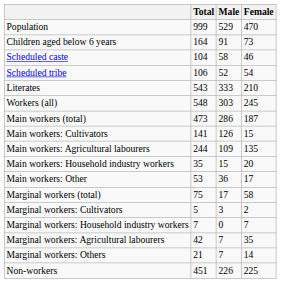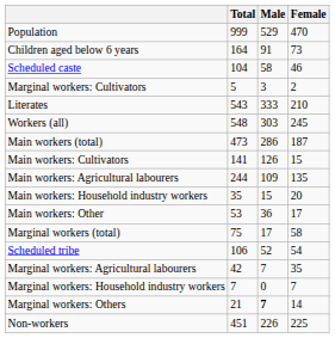 <table class="wikitable sortable">
 <tr>
 <th></th>
 <th>Total</th>
 <th>Male</th>
 <th>Female</th>
 </tr>
 <tr>
 <td>Population</td>
 <td>999</td>
 <td>529</td>
 <td>470</td>
 </tr>
 <tr>
 <td>Children aged below 6 years</td>
 <td>164</td>
 <td>91</td>
 <td>73</td>
 </tr>
 <tr>
 <td><a href='#'>Scheduled caste</a></td>
 <td>104</td>
 <td>58</td>
 <td>46</td>
 </tr>
 <tr>
-<td><a href='#'>Scheduled tribe</a></td>
-<td>106</td>
-<td>52</td>
-<td>54</td>
+<td>Marginal workers: Cultivators</td>
+<td>5</td>
+<td>3</td>
+<td>2</td>
 </tr>
 <tr>
 <td>Literates</td>
 <td>543</td>
 <td>333</td>
 <td>210</td>
 </tr>
 <tr>
 <td>Workers (all)</td>
 <td>548</td>
 <td>303</td>
 <td>245</td>
 </tr>
 <tr>
 <td>Main workers (total)</td>
 <td>473</td>
 <td>286</td>
 <td>187</td>
 </tr>
 <tr>
 <td>Main workers: Cultivators</td>
 <td>141</td>
 <td>126</td>
 <td>15</td>
 </tr>
 <tr>
 <td>Main workers: Agricultural labourers</td>
 <td>244</td>
 <td>109</td>
 <td>135</td>
 </tr>
 <tr>
 <td>Main workers: Household industry workers</td>
 <td>35</td>
 <td>15</td>
 <td>20</td>
 </tr>
 <tr>
 <td>Main workers: Other</td>
 <td>53</td>
 <td>36</td>
 <td>17</td>
 </tr>
 <tr>
 <td>Marginal workers (total)</td>
 <td>75</td>
 <td>17</td>
 <td>58</td>
 </tr>
 <tr>
-<td>Marginal workers: Cultivators</td>
-<td>5</td>
-<td>3</td>
-<td>2</td>
+<td><a href='#'>Scheduled tribe</a></td>
+<td>106</td>
+<td>52</td>
+<td>54</td>
+</tr>
+<tr>
+<td>Marginal workers: Agricultural labourers</td>
+<td>42</td>
+<td>7</td>
+<td>35</td>
 </tr>
 <tr>
 <td>Marginal workers: Household industry workers</td>
 <td>7</td>
 <td>0</td>
 <td>7</td>
 </tr>
 <tr>
-<td>Marginal workers: Agricultural labourers</td>
-<td>42</td>
-<td>7</td>
-<td>35</td>
-</tr>
-<tr>
 <td>Marginal workers: Others</td>
 <td>21</td>
-<td>7</td>
+<td><strong>7</strong></td>
 <td>14</td>
 </tr>
 <tr>
 <td>Non-workers</td>
 <td>451</td>
 <td>226</td>
 <td>225</td>
 </tr>
 </table>
